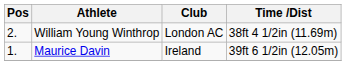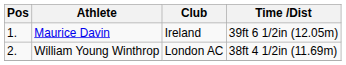 <table class="wikitable">
 <tr>
 <th>Pos</th>
 <th>Athlete</th>
 <th>Club</th>
 <th>Time /Dist</th>
 </tr>
 <tr>
+<td>1.</td>
+<td><a href='#'>Maurice Davin</a></td>
+<td>Ireland</td>
+<td>39ft 6 1/2in (12.05m)</td>
+</tr>
+<tr>
 <td>2.</td>
 <td>William Young Winthrop</td>
 <td>London AC</td>
 <td>38ft 4 1/2in (11.69m)</td>
 </tr>
 <tr>
-<td>1.</td>
-<td><a href='#'>Maurice Davin</a></td>
-<td>Ireland</td>
-<td>39ft 6 1/2in (12.05m)</td>
-</tr>
-<tr>
 </tr>
 </table>
